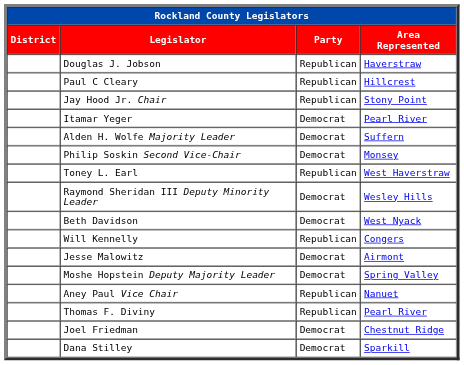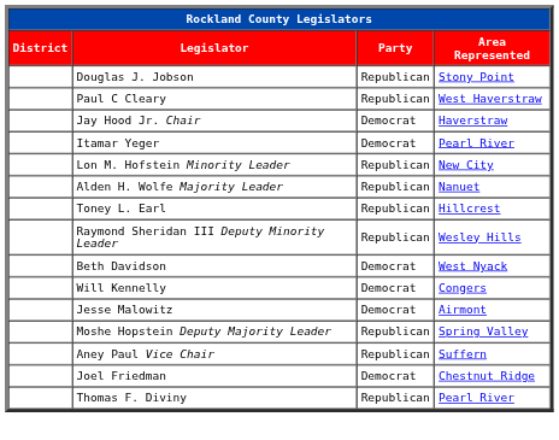 <table style="float:left;"  border="4" cellspacing="0" cellpadding="4">
 <tr>
 <th colspan="4"  style="text-align:center; background:#0047ab; color:#fff;">Rockland County Legislators</th>
 </tr>
 <tr>
 <th style="background:red; text-align:center; color:#fff;">District</th>
 <th style="background:red; text-align:center; color:#fff;">Legislator</th>
 <th style="background:red; text-align:center; color:#fff;">Party</th>
 <th style="background:red; text-align:center; color:#fff;">Area Represented</th>
 </tr>
 <tr>
 <td></td>
 <td>Douglas J. Jobson</td>
 <td>Republican</td>
-<td><a href='#'>Haverstraw</a></td>
+<td><a href='#'>Stony Point</a></td>
 </tr>
 <tr>
 <td></td>
 <td>Paul C Cleary</td>
 <td>Republican</td>
-<td><a href='#'>Hillcrest</a></td>
+<td><a href='#'>West Haverstraw</a></td>
 </tr>
 <tr>
 <td></td>
 <td>Jay Hood Jr. <em>Chair</em></td>
-<td>Republican</td>
-<td><a href='#'>Stony Point</a></td>
+<td>Democrat</td>
+<td><a href='#'>Haverstraw</a></td>
 </tr>
 <tr>
 <td></td>
 <td>Itamar Yeger</td>
 <td>Democrat</td>
 <td><a href='#'>Pearl River</a></td>
 </tr>
 <tr>
 <td></td>
-<td>Alden H. Wolfe <em>Majority Leader</em></td>
-<td>Democrat</td>
-<td><a href='#'>Suffern</a></td>
+<td>Lon M. Hofstein <em>Minority Leader</em></td>
+<td>Republican</td>
+<td><a href='#'>New City</a></td>
 </tr>
 <tr>
 <td></td>
-<td>Philip Soskin <em>Second Vice-Chair</em></td>
-<td>Democrat</td>
-<td><a href='#'>Monsey</a></td>
+<td>Alden H. Wolfe <em>Majority Leader</em></td>
+<td>Republican</td>
+<td><a href='#'>Nanuet</a></td>
 </tr>
 <tr>
 <td></td>
 <td>Toney L. Earl</td>
 <td>Republican</td>
-<td><a href='#'>West Haverstraw</a></td>
+<td><a href='#'>Hillcrest</a></td>
 </tr>
 <tr>
 <td></td>
 <td>Raymond Sheridan III <em>Deputy Minority Leader</em></td>
-<td>Democrat</td>
+<td>Republican</td>
 <td><a href='#'>Wesley Hills</a></td>
 </tr>
 <tr>
 <td></td>
 <td>Beth Davidson</td>
 <td>Democrat</td>
 <td><a href='#'>West Nyack</a></td>
 </tr>
 <tr>
 <td></td>
 <td>Will Kennelly</td>
-<td>Republican</td>
+<td>Democrat</td>
 <td><a href='#'>Congers</a></td>
 </tr>
 <tr>
 <td></td>
 <td>Jesse Malowitz</td>
 <td>Democrat</td>
 <td><a href='#'>Airmont</a></td>
 </tr>
 <tr>
 <td></td>
 <td>Moshe Hopstein <em>Deputy Majority Leader</em></td>
-<td>Democrat</td>
+<td>Republican</td>
 <td><a href='#'>Spring Valley</a></td>
 </tr>
 <tr>
 <td></td>
 <td>Aney Paul <em>Vice Chair</em></td>
 <td>Republican</td>
-<td><a href='#'>Nanuet</a></td>
-</tr>
-<tr>
-<td></td>
-<td>Thomas F. Diviny</td>
-<td>Republican</td>
-<td><a href='#'>Pearl River</a></td>
+<td><a href='#'>Suffern</a></td>
 </tr>
 <tr>
 <td></td>
 <td>Joel Friedman</td>
 <td>Democrat</td>
 <td><a href='#'>Chestnut Ridge</a></td>
 </tr>
 <tr>
 <td></td>
-<td>Dana Stilley</td>
-<td>Democrat</td>
-<td><a href='#'>Sparkill</a></td>
+<td>Thomas F. Diviny</td>
+<td>Republican</td>
+<td><a href='#'>Pearl River</a></td>
 </tr>
 </table>
